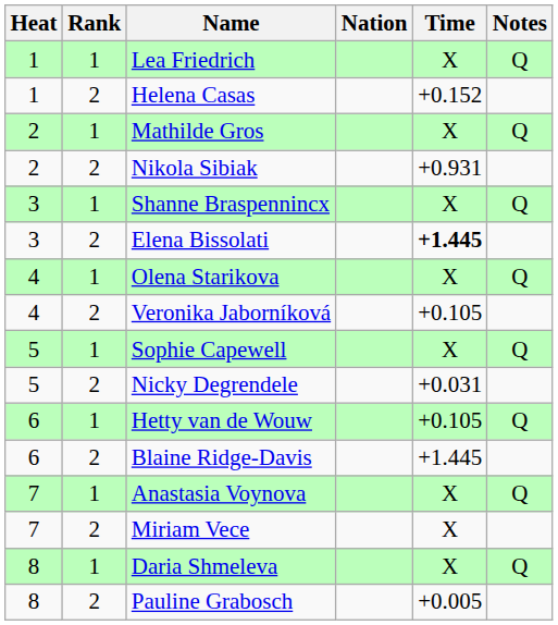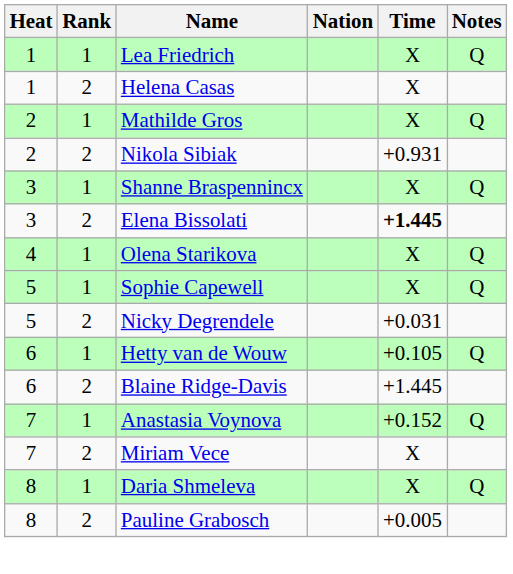 <table class="wikitable sortable" style="text-align:center">
 <tr>
 <th>Heat</th>
 <th>Rank</th>
 <th>Name</th>
 <th>Nation</th>
 <th>Time</th>
 <th>Notes</th>
 </tr>
 <tr bgcolor=bbffbb>
 <td>1</td>
 <td>1</td>
 <td align=left><a href='#'>Lea Friedrich</a></td>
 <td align=left></td>
 <td>X</td>
 <td>Q</td>
 </tr>
 <tr>
 <td>1</td>
 <td>2</td>
 <td align=left><a href='#'>Helena Casas</a></td>
 <td align=left></td>
-<td>+0.152</td>
+<td>X</td>
 <td></td>
 </tr>
 <tr bgcolor=bbffbb>
 <td>2</td>
 <td>1</td>
 <td align=left><a href='#'>Mathilde Gros</a></td>
 <td align=left></td>
 <td>X</td>
 <td>Q</td>
 </tr>
 <tr>
 <td>2</td>
 <td>2</td>
 <td align=left><a href='#'>Nikola Sibiak</a></td>
 <td align=left></td>
 <td>+0.931</td>
 <td></td>
 </tr>
 <tr bgcolor=bbffbb>
 <td>3</td>
 <td>1</td>
 <td align=left><a href='#'>Shanne Braspennincx</a></td>
 <td align=left></td>
 <td>X</td>
 <td>Q</td>
 </tr>
 <tr>
 <td>3</td>
 <td>2</td>
 <td align=left><a href='#'>Elena Bissolati</a></td>
 <td align=left></td>
 <td><strong>+1.445</strong></td>
 <td></td>
 </tr>
 <tr bgcolor=bbffbb>
 <td>4</td>
 <td>1</td>
 <td align=left><a href='#'>Olena Starikova</a></td>
 <td align=left></td>
 <td>X</td>
 <td>Q</td>
 </tr>
-<tr>
-<td>4</td>
-<td>2</td>
-<td align=left><a href='#'>Veronika Jaborníková</a></td>
-<td align=left></td>
-<td>+0.105</td>
-<td></td>
-</tr>
 <tr bgcolor=bbffbb>
 <td>5</td>
 <td>1</td>
 <td align=left><a href='#'>Sophie Capewell</a></td>
 <td align=left></td>
 <td>X</td>
 <td>Q</td>
 </tr>
 <tr>
 <td>5</td>
 <td>2</td>
 <td align=left><a href='#'>Nicky Degrendele</a></td>
 <td align=left></td>
 <td>+0.031</td>
 <td></td>
 </tr>
 <tr bgcolor=bbffbb>
 <td>6</td>
 <td>1</td>
 <td align=left><a href='#'>Hetty van de Wouw</a></td>
 <td align=left></td>
 <td>+0.105</td>
 <td>Q</td>
 </tr>
 <tr>
 <td>6</td>
 <td>2</td>
 <td align=left><a href='#'>Blaine Ridge-Davis</a></td>
 <td align=left></td>
 <td>+1.445</td>
 <td></td>
 </tr>
 <tr bgcolor=bbffbb>
 <td>7</td>
 <td>1</td>
 <td align=left><a href='#'>Anastasia Voynova</a></td>
 <td align=left></td>
-<td>X</td>
+<td>+0.152</td>
 <td>Q</td>
 </tr>
 <tr>
 <td>7</td>
 <td>2</td>
 <td align=left><a href='#'>Miriam Vece</a></td>
 <td align=left></td>
 <td>X</td>
 <td></td>
 </tr>
 <tr bgcolor=bbffbb>
 <td>8</td>
 <td>1</td>
 <td align=left><a href='#'>Daria Shmeleva</a></td>
 <td align=left></td>
 <td>X</td>
 <td>Q</td>
 </tr>
 <tr>
 <td>8</td>
 <td>2</td>
 <td align=left><a href='#'>Pauline Grabosch</a></td>
 <td align=left></td>
 <td>+0.005</td>
 <td></td>
 </tr>
 </table>
